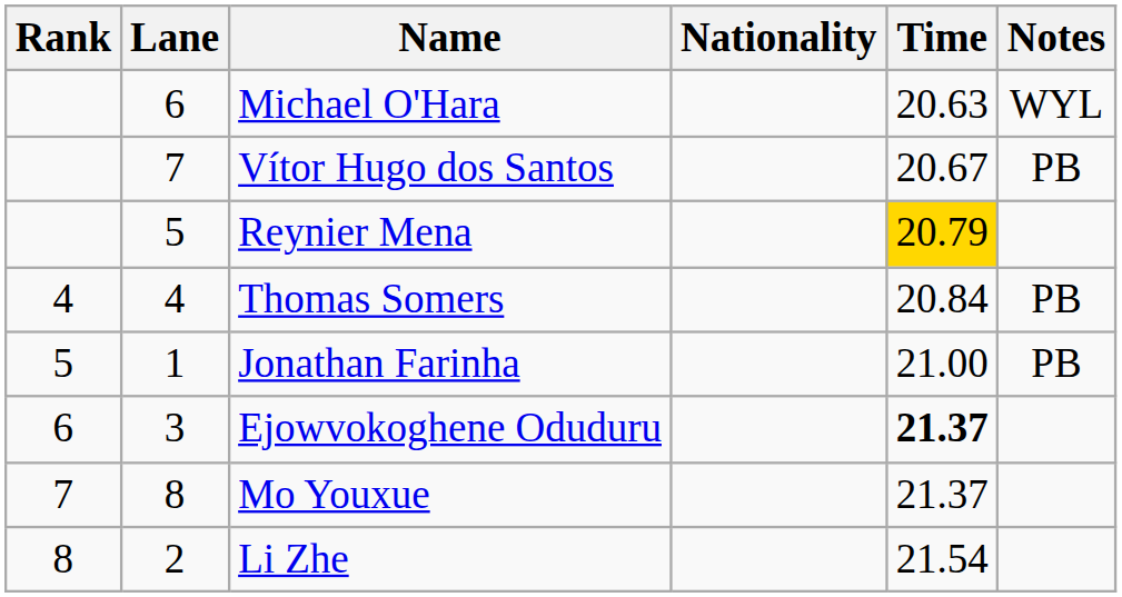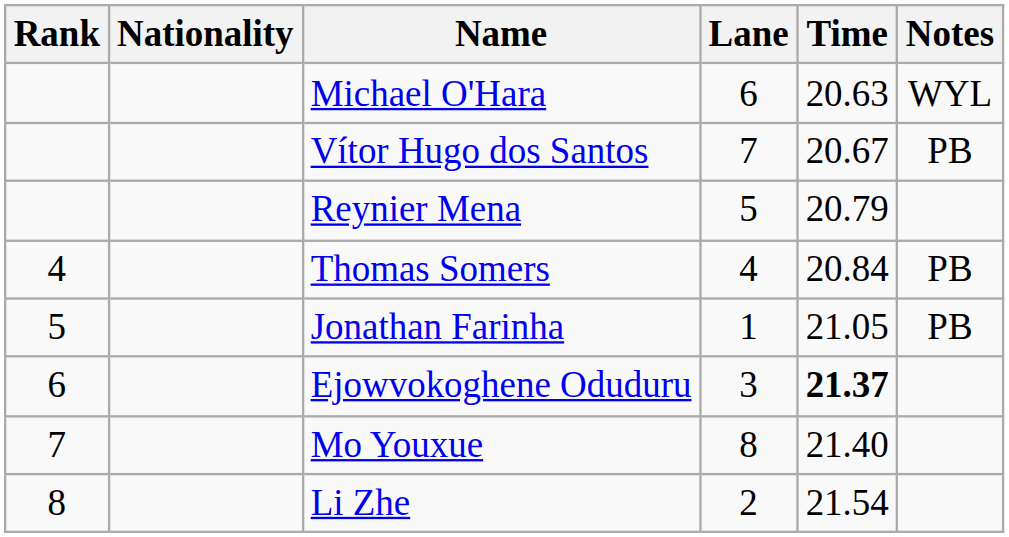 <table class="wikitable sortable" style="text-align:center">
 <tr>
 <th>Rank</th>
+<th>Nationality</th>
+<th>Name</th>
 <th>Lane</th>
-<th>Name</th>
-<th>Nationality</th>
 <th>Time</th>
 <th>Notes</th>
 </tr>
 <tr>
 <td></td>
+<td align=left></td>
+<td align=left><a href='#'>Michael O'Hara</a></td>
 <td>6</td>
-<td align=left><a href='#'>Michael O'Hara</a></td>
-<td align=left></td>
 <td>20.63</td>
 <td>WYL</td>
 </tr>
 <tr>
 <td></td>
+<td align=left></td>
+<td align=left><a href='#'>Vítor Hugo dos Santos</a></td>
 <td>7</td>
-<td align=left><a href='#'>Vítor Hugo dos Santos</a></td>
-<td align=left></td>
 <td>20.67</td>
 <td>PB</td>
 </tr>
 <tr>
 <td></td>
+<td align=left></td>
+<td align=left><a href='#'>Reynier Mena</a></td>
 <td>5</td>
-<td align=left><a href='#'>Reynier Mena</a></td>
-<td align=left></td>
-<td style="background: gold;">20.79</td>
+<td>20.79</td>
 <td></td>
 </tr>
 <tr>
 <td>4</td>
+<td align=left></td>
+<td align=left><a href='#'>Thomas Somers</a></td>
 <td>4</td>
-<td align=left><a href='#'>Thomas Somers</a></td>
-<td align=left></td>
 <td>20.84</td>
 <td>PB</td>
 </tr>
 <tr>
 <td>5</td>
+<td align=left></td>
+<td align=left><a href='#'>Jonathan Farinha</a></td>
 <td>1</td>
-<td align=left><a href='#'>Jonathan Farinha</a></td>
-<td align=left></td>
-<td>21.00</td>
+<td>21.05</td>
 <td>PB</td>
 </tr>
 <tr>
 <td>6</td>
+<td align=left></td>
+<td align=left><a href='#'>Ejowvokoghene Oduduru</a></td>
 <td>3</td>
-<td align=left><a href='#'>Ejowvokoghene Oduduru</a></td>
-<td align=left></td>
 <td><strong>21.37</strong></td>
 <td></td>
 </tr>
 <tr>
 <td>7</td>
+<td align=left></td>
+<td align=left><a href='#'>Mo Youxue</a></td>
 <td>8</td>
-<td align=left><a href='#'>Mo Youxue</a></td>
-<td align=left></td>
-<td>21.37</td>
+<td>21.40</td>
 <td></td>
 </tr>
 <tr>
 <td>8</td>
+<td align=left></td>
+<td align=left><a href='#'>Li Zhe</a></td>
 <td>2</td>
-<td align=left><a href='#'>Li Zhe</a></td>
-<td align=left></td>
 <td>21.54</td>
 <td></td>
 </tr>
 </table>
